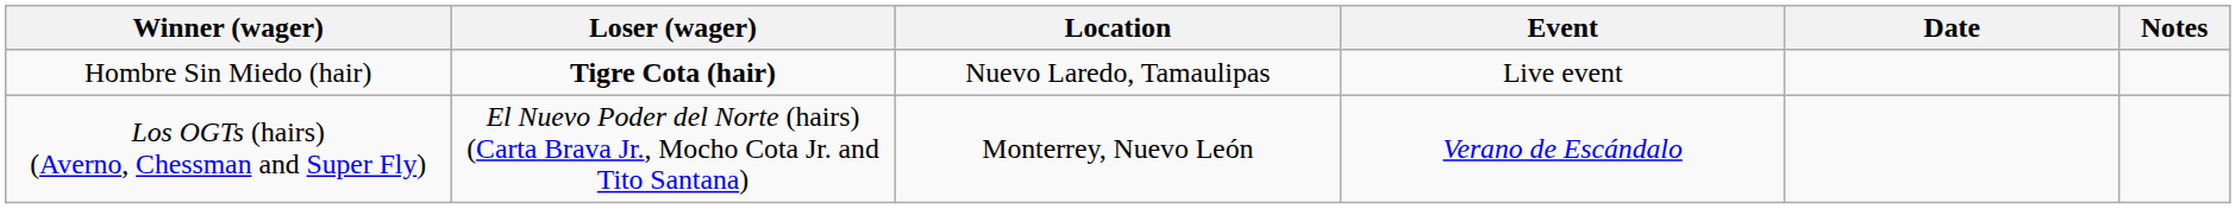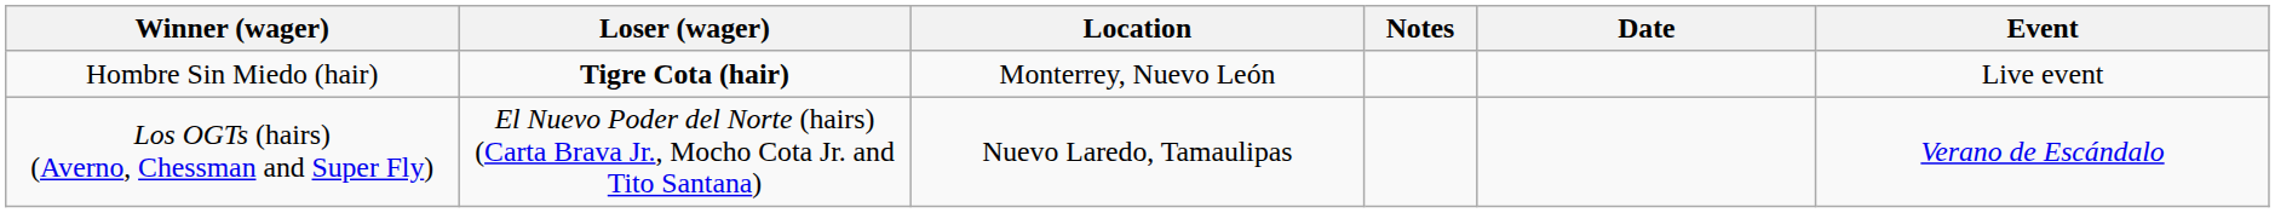 <table class="wikitable sortable" width=100%  style="text-align: center">
 <tr>
 <th width=20% scope="col">Winner (wager)</th>
 <th width=20% scope="col">Loser (wager)</th>
 <th width=20% scope="col">Location</th>
+<th class="unsortable" width=5% scope="col">Notes</th>
+<th width=15% scope="col">Date</th>
 <th width=20% scope="col">Event</th>
-<th width=15% scope="col">Date</th>
-<th class="unsortable" width=5% scope="col">Notes</th>
 </tr>
 <tr>
 <td>Hombre Sin Miedo (hair)</td>
 <td><strong>Tigre Cota (hair)</strong></td>
-<td>Nuevo Laredo, Tamaulipas</td>
-<td>Live event</td>
+<td>Monterrey, Nuevo León</td>
 <td></td>
 <td></td>
+<td>Live event</td>
 </tr>
 <tr>
 <td><em>Los OGTs</em> (hairs)<br>(<a href='#'>Averno</a>, <a href='#'>Chessman</a> and <a href='#'>Super Fly</a>)</td>
 <td><em>El Nuevo Poder del Norte</em> (hairs) (<a href='#'>Carta Brava Jr.</a>, Mocho Cota Jr. and <a href='#'>Tito Santana</a>)</td>
-<td>Monterrey, Nuevo León</td>
-<td><em><a href='#'>Verano de Escándalo</a></em></td>
+<td>Nuevo Laredo, Tamaulipas</td>
 <td></td>
 <td></td>
+<td><em><a href='#'>Verano de Escándalo</a></em></td>
 </tr>
 </table>
